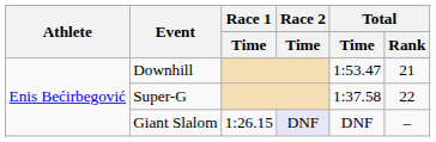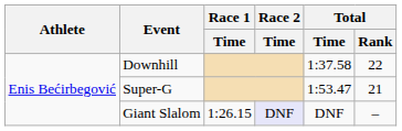 <table class="wikitable" style="font-size:90%">
 <tr>
 <th rowspan="2">Athlete</th>
 <th rowspan="2">Event</th>
 <th>Race 1</th>
 <th>Race 2</th>
 <th colspan="2">Total</th>
 </tr>
 <tr>
 <th>Time</th>
 <th>Time</th>
 <th>Time</th>
 <th>Rank</th>
 </tr>
 <tr>
 <td rowspan="3"><a href='#'>Enis Bećirbegović</a></td>
 <td>Downhill</td>
 <td colspan="2" bgcolor="wheat"></td>
-<td align="center">1:53.47</td>
-<td align="center">21</td>
+<td align="center">1:37.58</td>
+<td align="center">22</td>
 </tr>
 <tr>
 <td>Super-G</td>
 <td colspan="2" bgcolor="wheat"></td>
-<td align="center">1:37.58</td>
-<td align="center">22</td>
+<td align="center">1:53.47</td>
+<td align="center">21</td>
 </tr>
 <tr>
 <td>Giant Slalom</td>
 <td align="center">1:26.15</td>
 <td align="center" style="background: lavender;">DNF</td>
 <td align="center">DNF</td>
 <td align="center">–</td>
 </tr>
 </table>
